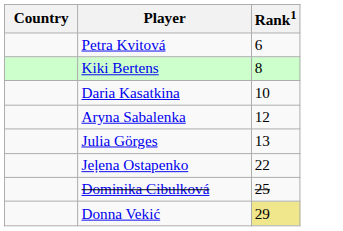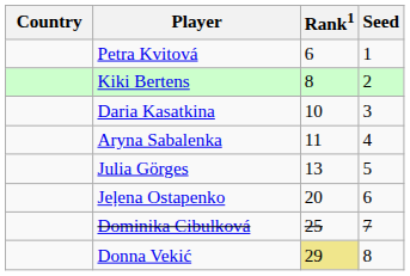 <table class="sortable wikitable">
 <tr>
 <th width="70">Country</th>
 <th width="175">Player</th>
 <th>Rank<sup>1</sup></th>
+<th>Seed</th>
 </tr>
 <tr>
 <td></td>
 <td><a href='#'>Petra Kvitová</a></td>
 <td>6</td>
+<td>1</td>
 </tr>
 <tr style="background:#cfc;">
 <td></td>
 <td><a href='#'>Kiki Bertens</a></td>
 <td>8</td>
+<td>2</td>
 </tr>
 <tr>
 <td></td>
 <td><a href='#'>Daria Kasatkina</a></td>
 <td>10</td>
+<td>3</td>
 </tr>
 <tr>
 <td></td>
 <td><a href='#'>Aryna Sabalenka</a></td>
-<td>12</td>
+<td>11</td>
+<td>4</td>
 </tr>
 <tr>
 <td></td>
 <td><a href='#'>Julia Görges</a></td>
 <td>13</td>
+<td>5</td>
 </tr>
 <tr>
 <td></td>
 <td><a href='#'>Jeļena Ostapenko</a></td>
-<td>22</td>
+<td>20</td>
+<td>6</td>
 </tr>
 <tr>
 <td><s></s></td>
 <td><s><a href='#'>Dominika Cibulková</a></s></td>
 <td><s>25</s></td>
+<td><s>7</s></td>
 </tr>
 <tr>
 <td></td>
 <td><a href='#'>Donna Vekić</a></td>
 <td style="background: khaki;">29</td>
+<td>8</td>
 </tr>
 </table>
